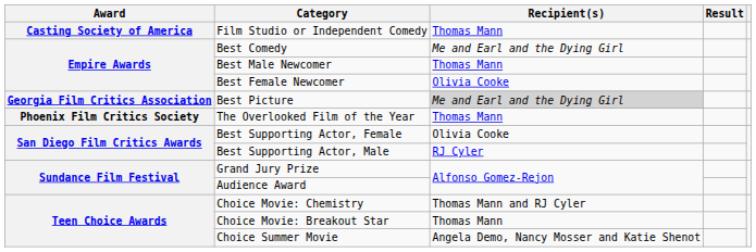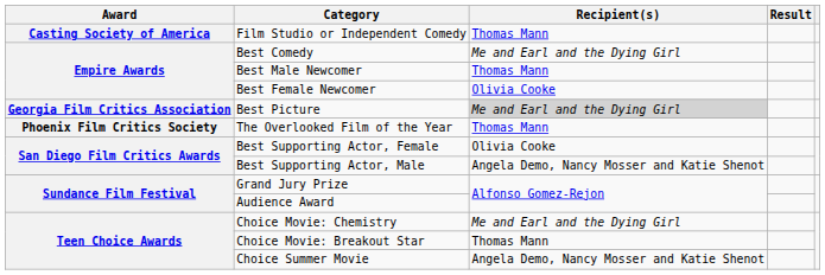 <table class="wikitable plainrowheaders">
 <tr>
 <th scope="col">Award</th>
 <th scope="col">Category</th>
 <th scope="col">Recipient(s)</th>
 <th scope="col">Result</th>
 <th scope="col"></th>
 </tr>
 <tr>
 <th scope="row"><a href='#'>Casting Society of America</a></th>
 <td>Film Studio or Independent Comedy</td>
 <td><a href='#'>Thomas Mann</a></td>
 <td></td>
 <td align="center"></td>
 </tr>
 <tr>
 <th rowspan="3" scope="row"><a href='#'>Empire Awards</a></th>
 <td>Best Comedy</td>
 <td><em>Me and Earl and the Dying Girl</em></td>
 <td></td>
 <td rowspan="3" align="center"><br></td>
 </tr>
 <tr>
 <td>Best Male Newcomer</td>
 <td><a href='#'>Thomas Mann</a></td>
 <td></td>
 </tr>
 <tr>
 <td>Best Female Newcomer</td>
 <td><a href='#'>Olivia Cooke</a></td>
 <td></td>
 </tr>
 <tr>
 <th scope="row"><a href='#'>Georgia Film Critics Association</a></th>
 <td>Best Picture</td>
 <td style="background: lightgrey;"><em>Me and Earl and the Dying Girl</em></td>
 <td></td>
 <td></td>
 </tr>
 <tr>
 <th scope="row">Phoenix Film Critics Society</th>
 <td>The Overlooked Film of the Year</td>
 <td><a href='#'>Thomas Mann</a></td>
 <td></td>
 <td align="center"></td>
 </tr>
 <tr>
 <th rowspan="2" scope="row"><a href='#'>San Diego Film Critics Awards</a></th>
 <td>Best Supporting Actor, Female</td>
 <td>Olivia Cooke</td>
 <td></td>
 <td rowspan="2" align="center"></td>
 </tr>
 <tr>
 <td>Best Supporting Actor, Male</td>
-<td><a href='#'>RJ Cyler</a></td>
+<td>Angela Demo, Nancy Mosser and Katie Shenot</td>
 <td></td>
 </tr>
 <tr>
 <th rowspan="2" scope="row"><a href='#'>Sundance Film Festival</a></th>
 <td>Grand Jury Prize<br></td>
 <td rowspan="2"><a href='#'>Alfonso Gomez-Rejon</a></td>
 <td></td>
 <td rowspan="2" align="center"></td>
 </tr>
 <tr>
 <td>Audience Award<br></td>
 <td></td>
 </tr>
 <tr>
 <th rowspan="3" scope="row"><a href='#'>Teen Choice Awards</a></th>
 <td>Choice Movie: Chemistry</td>
-<td>Thomas Mann and RJ Cyler</td>
+<td><em>Me and Earl and the Dying Girl</em></td>
 <td></td>
 <td rowspan="3" align="center"></td>
 </tr>
 <tr>
 <td>Choice Movie: Breakout Star</td>
 <td>Thomas Mann</td>
 <td></td>
 </tr>
 <tr>
 <td>Choice Summer Movie</td>
 <td>Angela Demo, Nancy Mosser and Katie Shenot</td>
 <td></td>
 </tr>
 </table>
